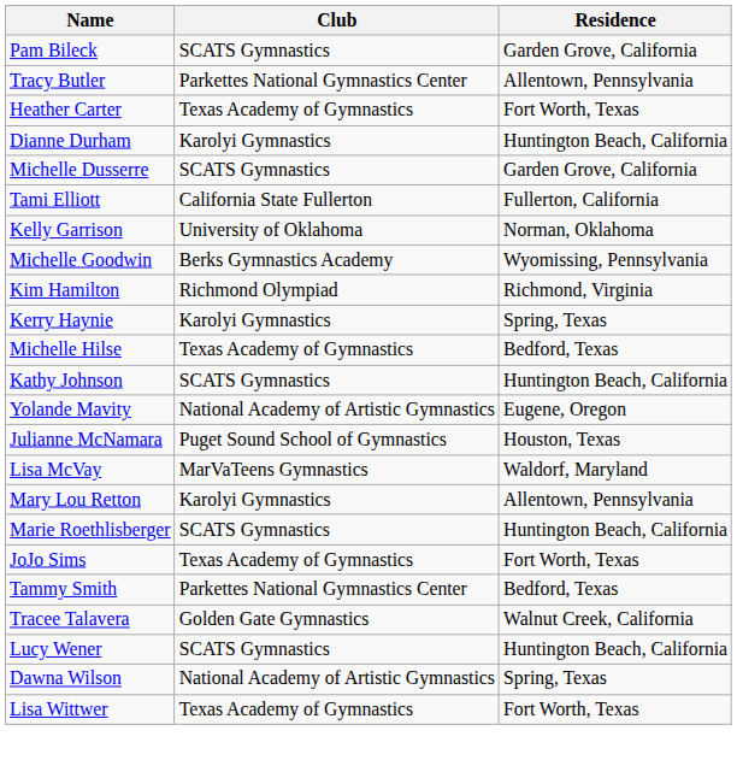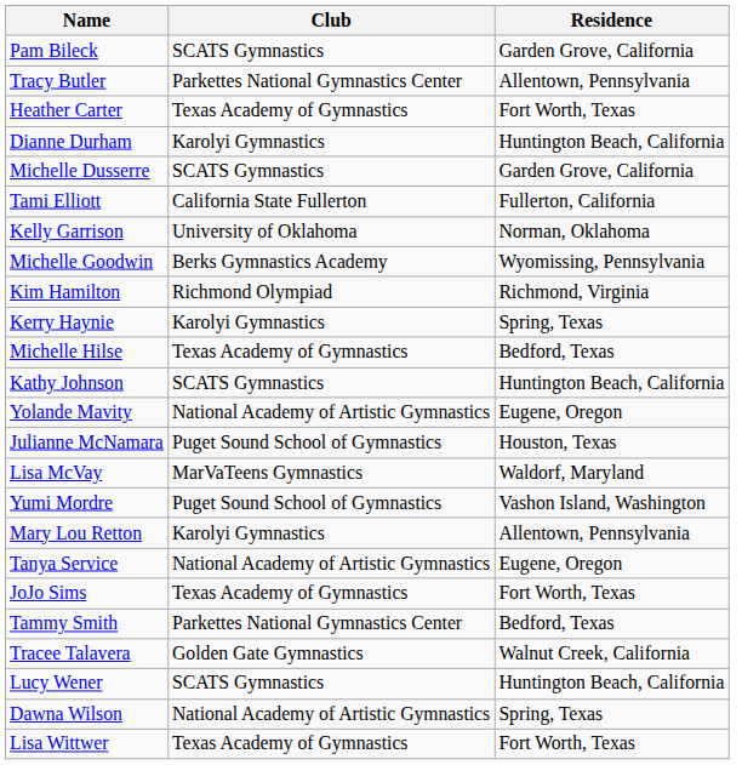 <table class="wikitable">
 <tr>
 <th>Name</th>
 <th>Club</th>
 <th>Residence</th>
 </tr>
 <tr>
 <td><a href='#'>Pam Bileck</a></td>
 <td>SCATS Gymnastics</td>
 <td>Garden Grove, California</td>
 </tr>
 <tr>
 <td><a href='#'>Tracy Butler</a></td>
 <td>Parkettes National Gymnastics Center</td>
 <td>Allentown, Pennsylvania</td>
 </tr>
 <tr>
 <td><a href='#'>Heather Carter</a></td>
 <td>Texas Academy of Gymnastics</td>
 <td>Fort Worth, Texas</td>
 </tr>
 <tr>
 <td><a href='#'>Dianne Durham</a></td>
 <td>Karolyi Gymnastics</td>
 <td>Huntington Beach, California</td>
 </tr>
 <tr>
 <td><a href='#'>Michelle Dusserre</a></td>
 <td>SCATS Gymnastics</td>
 <td>Garden Grove, California</td>
 </tr>
 <tr>
 <td><a href='#'>Tami Elliott</a></td>
 <td>California State Fullerton</td>
 <td>Fullerton, California</td>
 </tr>
 <tr>
 <td><a href='#'>Kelly Garrison</a></td>
 <td>University of Oklahoma</td>
 <td>Norman, Oklahoma</td>
 </tr>
 <tr>
 <td><a href='#'>Michelle Goodwin</a></td>
 <td>Berks Gymnastics Academy</td>
 <td>Wyomissing, Pennsylvania</td>
 </tr>
 <tr>
 <td><a href='#'>Kim Hamilton</a></td>
 <td>Richmond Olympiad</td>
 <td>Richmond, Virginia</td>
 </tr>
 <tr>
 <td><a href='#'>Kerry Haynie</a></td>
 <td>Karolyi Gymnastics</td>
 <td>Spring, Texas</td>
 </tr>
 <tr>
 <td><a href='#'>Michelle Hilse</a></td>
 <td>Texas Academy of Gymnastics</td>
 <td>Bedford, Texas</td>
 </tr>
 <tr>
 <td><a href='#'>Kathy Johnson</a></td>
 <td>SCATS Gymnastics</td>
 <td>Huntington Beach, California</td>
 </tr>
 <tr>
 <td><a href='#'>Yolande Mavity</a></td>
 <td>National Academy of Artistic Gymnastics</td>
 <td>Eugene, Oregon</td>
 </tr>
 <tr>
 <td><a href='#'>Julianne McNamara</a></td>
 <td>Puget Sound School of Gymnastics</td>
 <td>Houston, Texas</td>
 </tr>
 <tr>
 <td><a href='#'>Lisa McVay</a></td>
 <td>MarVaTeens Gymnastics</td>
 <td>Waldorf, Maryland</td>
 </tr>
 <tr>
+<td><a href='#'>Yumi Mordre</a></td>
+<td>Puget Sound School of Gymnastics</td>
+<td>Vashon Island, Washington</td>
+</tr>
+<tr>
 <td><a href='#'>Mary Lou Retton</a></td>
 <td>Karolyi Gymnastics</td>
 <td>Allentown, Pennsylvania</td>
 </tr>
 <tr>
-<td><a href='#'>Marie Roethlisberger</a></td>
-<td>SCATS Gymnastics</td>
-<td>Huntington Beach, California</td>
+<td><a href='#'>Tanya Service</a></td>
+<td>National Academy of Artistic Gymnastics</td>
+<td>Eugene, Oregon</td>
 </tr>
 <tr>
 <td><a href='#'>JoJo Sims</a></td>
 <td>Texas Academy of Gymnastics</td>
 <td>Fort Worth, Texas</td>
 </tr>
 <tr>
 <td><a href='#'>Tammy Smith</a></td>
 <td>Parkettes National Gymnastics Center</td>
 <td>Bedford, Texas</td>
 </tr>
 <tr>
 <td><a href='#'>Tracee Talavera</a></td>
 <td>Golden Gate Gymnastics</td>
 <td>Walnut Creek, California</td>
 </tr>
 <tr>
 <td><a href='#'>Lucy Wener</a></td>
 <td>SCATS Gymnastics</td>
 <td>Huntington Beach, California</td>
 </tr>
 <tr>
 <td><a href='#'>Dawna Wilson</a></td>
 <td>National Academy of Artistic Gymnastics</td>
 <td>Spring, Texas</td>
 </tr>
 <tr>
 <td><a href='#'>Lisa Wittwer</a></td>
 <td>Texas Academy of Gymnastics</td>
 <td>Fort Worth, Texas</td>
 </tr>
 </table>
